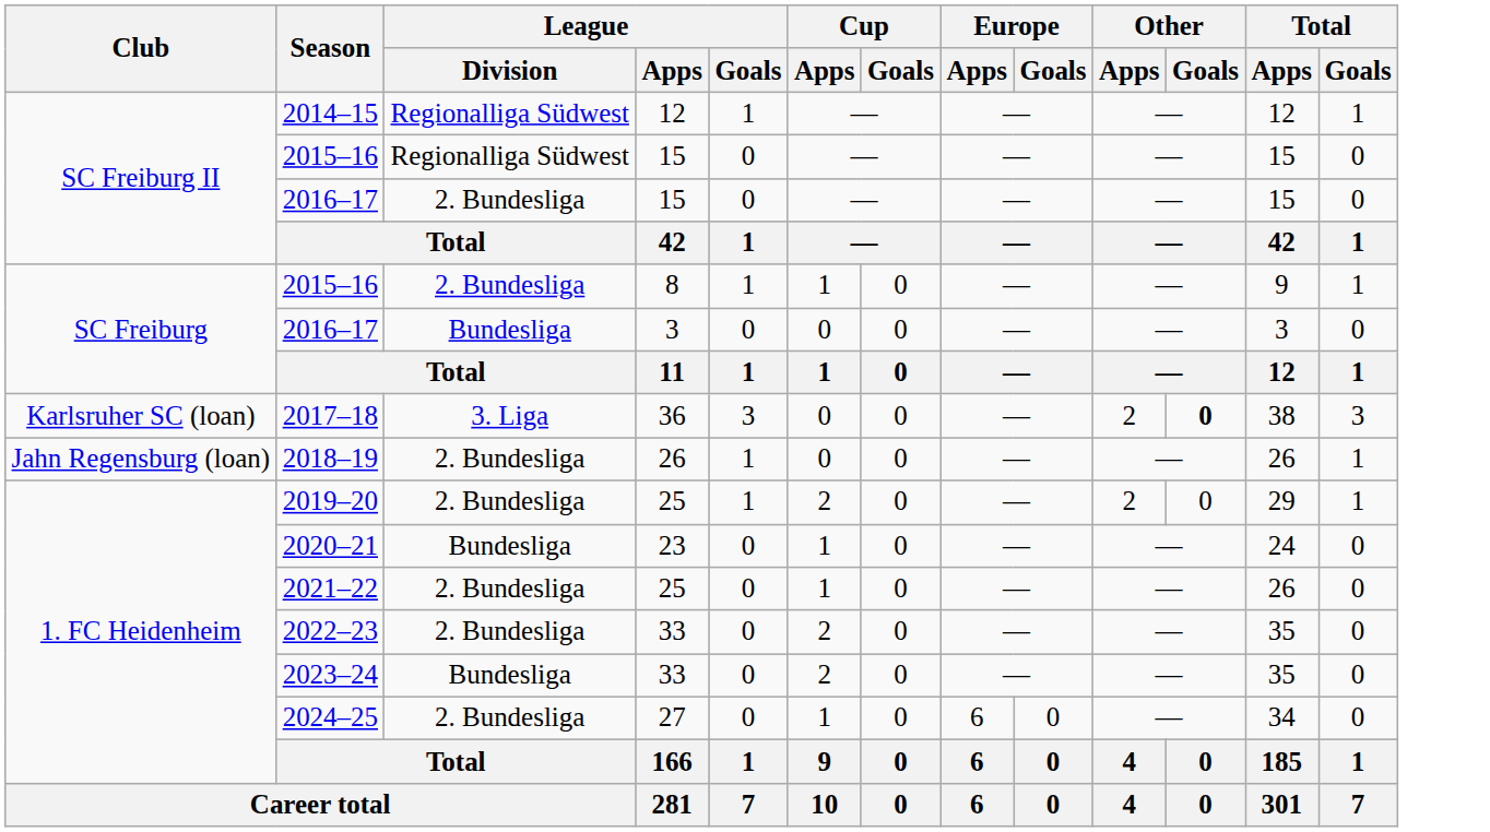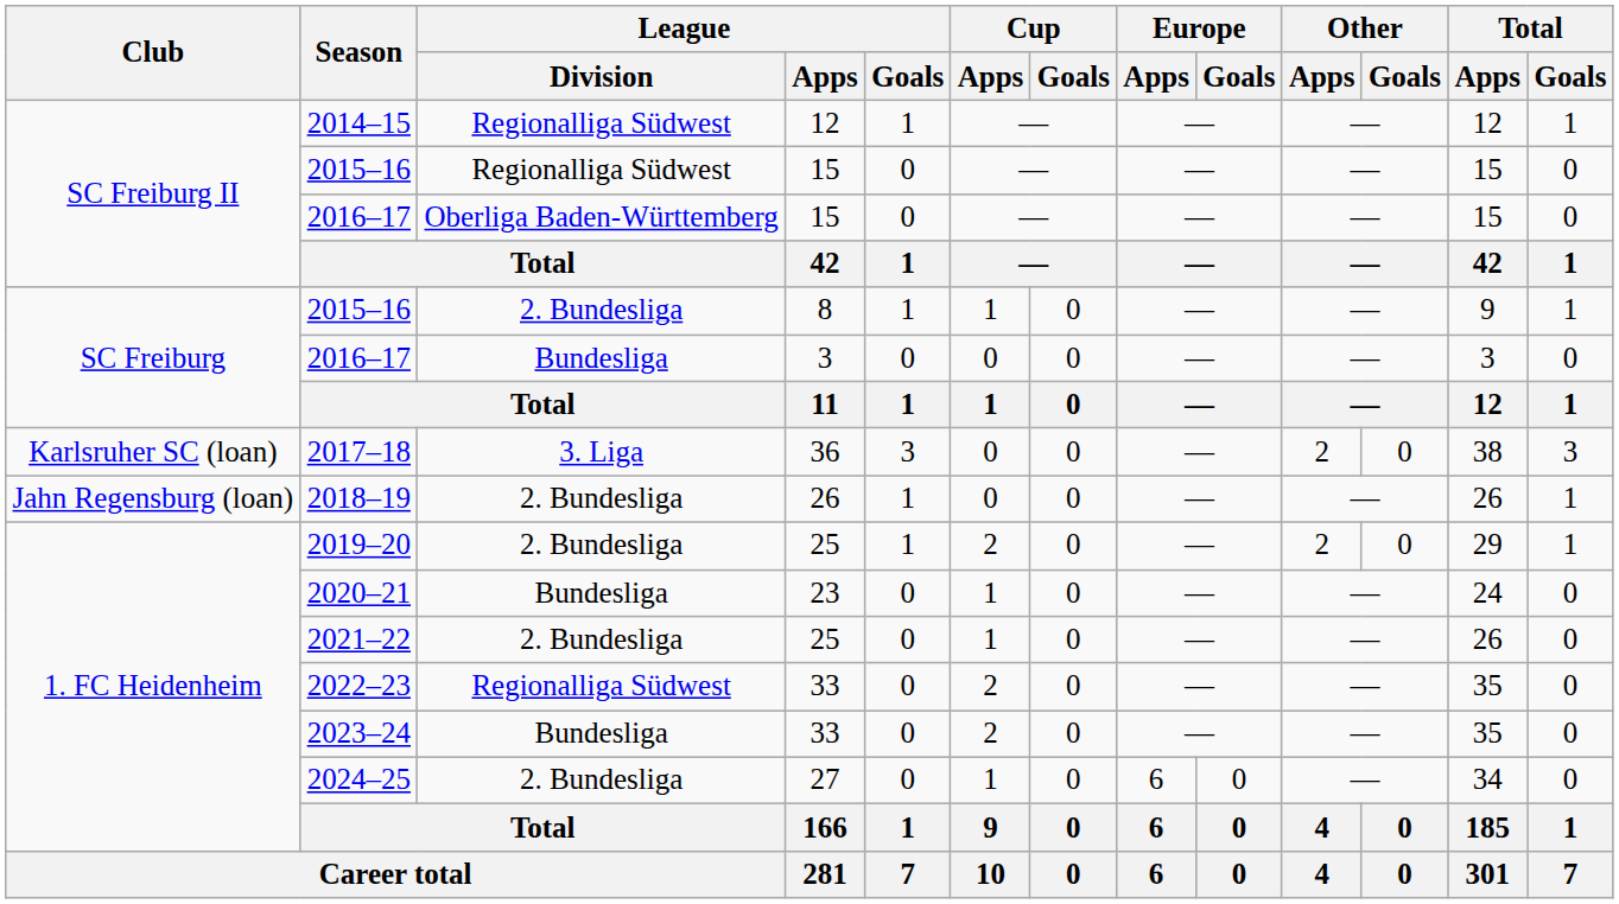 <table class="wikitable" style="text-align:center">
 <tr>
 <th rowspan="2">Club</th>
 <th rowspan="2">Season</th>
 <th colspan="3">League</th>
 <th colspan="2">Cup</th>
 <th colspan="2">Europe</th>
 <th colspan="2">Other</th>
 <th colspan="2">Total</th>
 </tr>
 <tr>
 <th>Division</th>
 <th>Apps</th>
 <th>Goals</th>
 <th>Apps</th>
 <th>Goals</th>
 <th>Apps</th>
 <th>Goals</th>
 <th>Apps</th>
 <th>Goals</th>
 <th>Apps</th>
 <th>Goals</th>
 </tr>
 <tr>
 <td rowspan="4"><a href='#'>SC Freiburg II</a></td>
 <td><a href='#'>2014–15</a></td>
 <td><a href='#'>Regionalliga Südwest</a></td>
 <td>12</td>
 <td>1</td>
 <td colspan="2">—</td>
 <td colspan="2">—</td>
 <td colspan="2">—</td>
 <td>12</td>
 <td>1</td>
 </tr>
 <tr>
 <td><a href='#'>2015–16</a></td>
 <td>Regionalliga Südwest</td>
 <td>15</td>
 <td>0</td>
 <td colspan="2">—</td>
 <td colspan="2">—</td>
 <td colspan="2">—</td>
 <td>15</td>
 <td>0</td>
 </tr>
 <tr>
 <td><a href='#'>2016–17</a></td>
-<td>2. Bundesliga</td>
+<td><a href='#'>Oberliga Baden-Württemberg</a></td>
 <td>15</td>
 <td>0</td>
 <td colspan="2">—</td>
 <td colspan="2">—</td>
 <td colspan="2">—</td>
 <td>15</td>
 <td>0</td>
 </tr>
 <tr>
 <th colspan="2">Total</th>
 <th>42</th>
 <th>1</th>
 <th colspan="2">—</th>
 <th colspan="2">—</th>
 <th colspan="2">—</th>
 <th>42</th>
 <th>1</th>
 </tr>
 <tr>
 <td rowspan="3"><a href='#'>SC Freiburg</a></td>
 <td><a href='#'>2015–16</a></td>
 <td><a href='#'>2. Bundesliga</a></td>
 <td>8</td>
 <td>1</td>
 <td>1</td>
 <td>0</td>
 <td colspan="2">—</td>
 <td colspan="2">—</td>
 <td>9</td>
 <td>1</td>
 </tr>
 <tr>
 <td><a href='#'>2016–17</a></td>
 <td><a href='#'>Bundesliga</a></td>
 <td>3</td>
 <td>0</td>
 <td>0</td>
 <td>0</td>
 <td colspan="2">—</td>
 <td colspan="2">—</td>
 <td>3</td>
 <td>0</td>
 </tr>
 <tr>
 <th colspan="2">Total</th>
 <th>11</th>
 <th>1</th>
 <th>1</th>
 <th>0</th>
 <th colspan="2">—</th>
 <th colspan="2">—</th>
 <th>12</th>
 <th>1</th>
 </tr>
 <tr>
 <td><a href='#'>Karlsruher SC</a> (loan)</td>
 <td><a href='#'>2017–18</a></td>
 <td><a href='#'>3. Liga</a></td>
 <td>36</td>
 <td>3</td>
 <td>0</td>
 <td>0</td>
 <td colspan="2">—</td>
 <td>2</td>
-<td><strong>0</strong></td>
+<td>0</td>
 <td>38</td>
 <td>3</td>
 </tr>
 <tr>
 <td><a href='#'>Jahn Regensburg</a> (loan)</td>
 <td><a href='#'>2018–19</a></td>
 <td>2. Bundesliga</td>
 <td>26</td>
 <td>1</td>
 <td>0</td>
 <td>0</td>
 <td colspan="2">—</td>
 <td colspan="2">—</td>
 <td>26</td>
 <td>1</td>
 </tr>
 <tr>
 <td rowspan="7"><a href='#'>1. FC Heidenheim</a></td>
 <td><a href='#'>2019–20</a></td>
 <td>2. Bundesliga</td>
 <td>25</td>
 <td>1</td>
 <td>2</td>
 <td>0</td>
 <td colspan="2">—</td>
 <td>2</td>
 <td>0</td>
 <td>29</td>
 <td>1</td>
 </tr>
 <tr>
 <td><a href='#'>2020–21</a></td>
 <td>Bundesliga</td>
 <td>23</td>
 <td>0</td>
 <td>1</td>
 <td>0</td>
 <td colspan="2">—</td>
 <td colspan="2">—</td>
 <td>24</td>
 <td>0</td>
 </tr>
 <tr>
 <td><a href='#'>2021–22</a></td>
 <td>2. Bundesliga</td>
 <td>25</td>
 <td>0</td>
 <td>1</td>
 <td>0</td>
 <td colspan="2">—</td>
 <td colspan="2">—</td>
 <td>26</td>
 <td>0</td>
 </tr>
 <tr>
 <td><a href='#'>2022–23</a></td>
-<td>2. Bundesliga</td>
+<td><a href='#'>Regionalliga Südwest</a></td>
 <td>33</td>
 <td>0</td>
 <td>2</td>
 <td>0</td>
 <td colspan="2">—</td>
 <td colspan="2">—</td>
 <td>35</td>
 <td>0</td>
 </tr>
 <tr>
 <td><a href='#'>2023–24</a></td>
 <td>Bundesliga</td>
 <td>33</td>
 <td>0</td>
 <td>2</td>
 <td>0</td>
 <td colspan="2">—</td>
 <td colspan="2">—</td>
 <td>35</td>
 <td>0</td>
 </tr>
 <tr>
 <td><a href='#'>2024–25</a></td>
 <td>2. Bundesliga</td>
 <td>27</td>
 <td>0</td>
 <td>1</td>
 <td>0</td>
 <td>6</td>
 <td>0</td>
 <td colspan="2">—</td>
 <td>34</td>
 <td>0</td>
 </tr>
 <tr>
 <th colspan="2">Total</th>
 <th>166</th>
 <th>1</th>
 <th>9</th>
 <th>0</th>
 <th>6</th>
 <th>0</th>
 <th>4</th>
 <th>0</th>
 <th>185</th>
 <th>1</th>
 </tr>
 <tr>
 <th colspan="3">Career total</th>
 <th>281</th>
 <th>7</th>
 <th>10</th>
 <th>0</th>
 <th>6</th>
 <th>0</th>
 <th>4</th>
 <th>0</th>
 <th>301</th>
 <th>7</th>
 </tr>
 </table>
